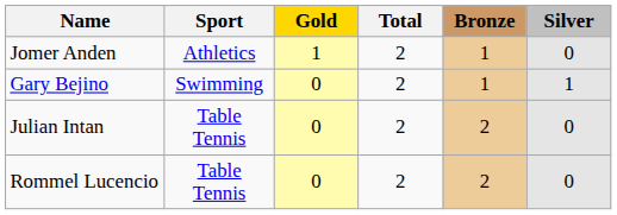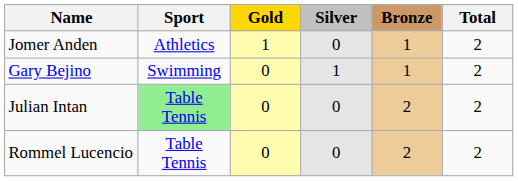 <table class="wikitable" style="text-align:center;">
 <tr>
 <th width=120>Name</th>
 <th width=80>Sport</th>
 <td bgcolor=gold width=60><strong>Gold</strong></td>
+<td bgcolor=silver width=60><strong>Silver</strong></td>
+<td bgcolor=#cc9966 width=60><strong>Bronze</strong></td>
 <th width=60>Total</th>
-<td bgcolor=#cc9966 width=60><strong>Bronze</strong></td>
-<td bgcolor=silver width=60><strong>Silver</strong></td>
 </tr>
 <tr>
 <td align=left>Jomer Anden</td>
 <td><a href='#'>Athletics</a></td>
 <td bgcolor=#fffcaf>1</td>
+<td bgcolor=#e5e5e5>0</td>
+<td bgcolor=#eecc99>1</td>
 <td>2</td>
-<td bgcolor=#eecc99>1</td>
-<td bgcolor=#e5e5e5>0</td>
 </tr>
 <tr>
 <td align=left><a href='#'>Gary Bejino</a></td>
 <td><a href='#'>Swimming</a></td>
 <td bgcolor=#fffcaf>0</td>
+<td bgcolor=#e5e5e5>1</td>
+<td bgcolor=#eecc99>1</td>
 <td>2</td>
-<td bgcolor=#eecc99>1</td>
-<td bgcolor=#e5e5e5>1</td>
 </tr>
 <tr>
 <td align=left>Julian Intan</td>
-<td><a href='#'>Table Tennis</a></td>
+<td style="background: lightgreen;"><a href='#'>Table Tennis</a></td>
 <td bgcolor=#fffcaf>0</td>
+<td bgcolor=#e5e5e5>0</td>
+<td bgcolor=#eecc99>2</td>
 <td>2</td>
-<td bgcolor=#eecc99>2</td>
-<td bgcolor=#e5e5e5>0</td>
 </tr>
 <tr>
 <td align=left>Rommel Lucencio</td>
 <td><a href='#'>Table Tennis</a></td>
 <td bgcolor=#fffcaf>0</td>
+<td bgcolor=#e5e5e5>0</td>
+<td bgcolor=#eecc99>2</td>
 <td>2</td>
-<td bgcolor=#eecc99>2</td>
-<td bgcolor=#e5e5e5>0</td>
 </tr>
 </table>
